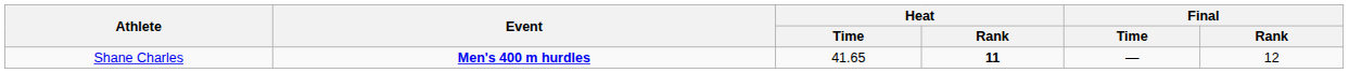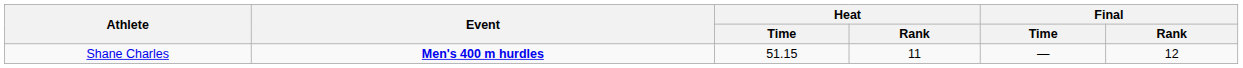 <table class="wikitable" style="font-size:95%; text-align:center;" width="95%">
 <tr>
 <th rowspan="2">Athlete</th>
 <th rowspan="2">Event</th>
 <th colspan="2">Heat</th>
 <th colspan="2">Final</th>
 </tr>
 <tr>
 <th>Time</th>
 <th>Rank</th>
 <th>Time</th>
 <th>Rank</th>
 </tr>
 <tr>
 <td width=20%><a href='#'>Shane Charles</a></td>
 <td><strong><a href='#'>Men's 400 m hurdles</a></strong></td>
-<td>41.65</td>
-<td><strong>11</strong></td>
+<td>51.15</td>
+<td>11</td>
 <td>—</td>
 <td>12</td>
 </tr>
 </table>
